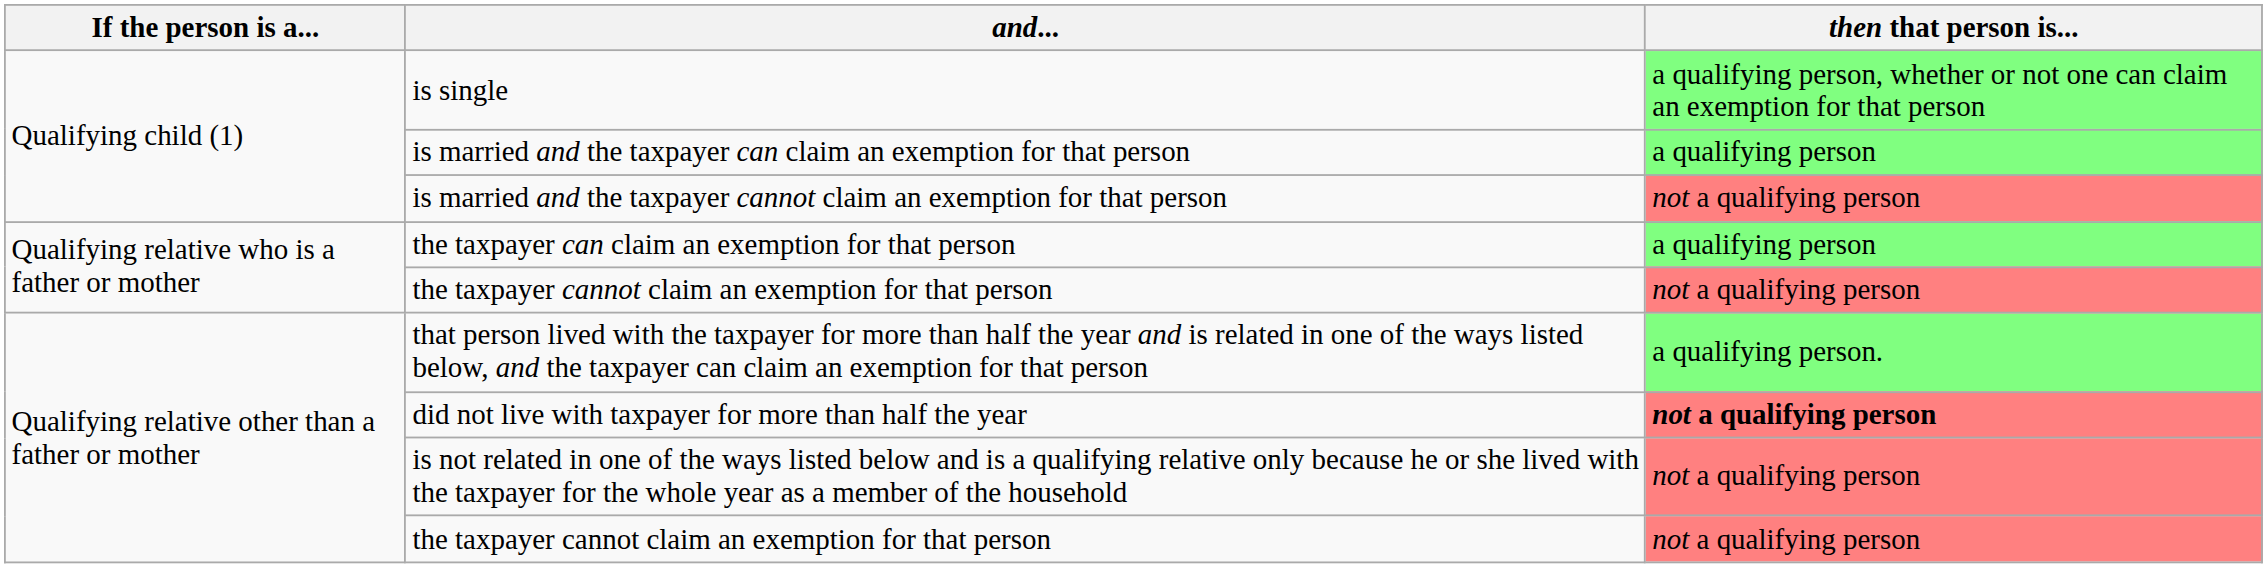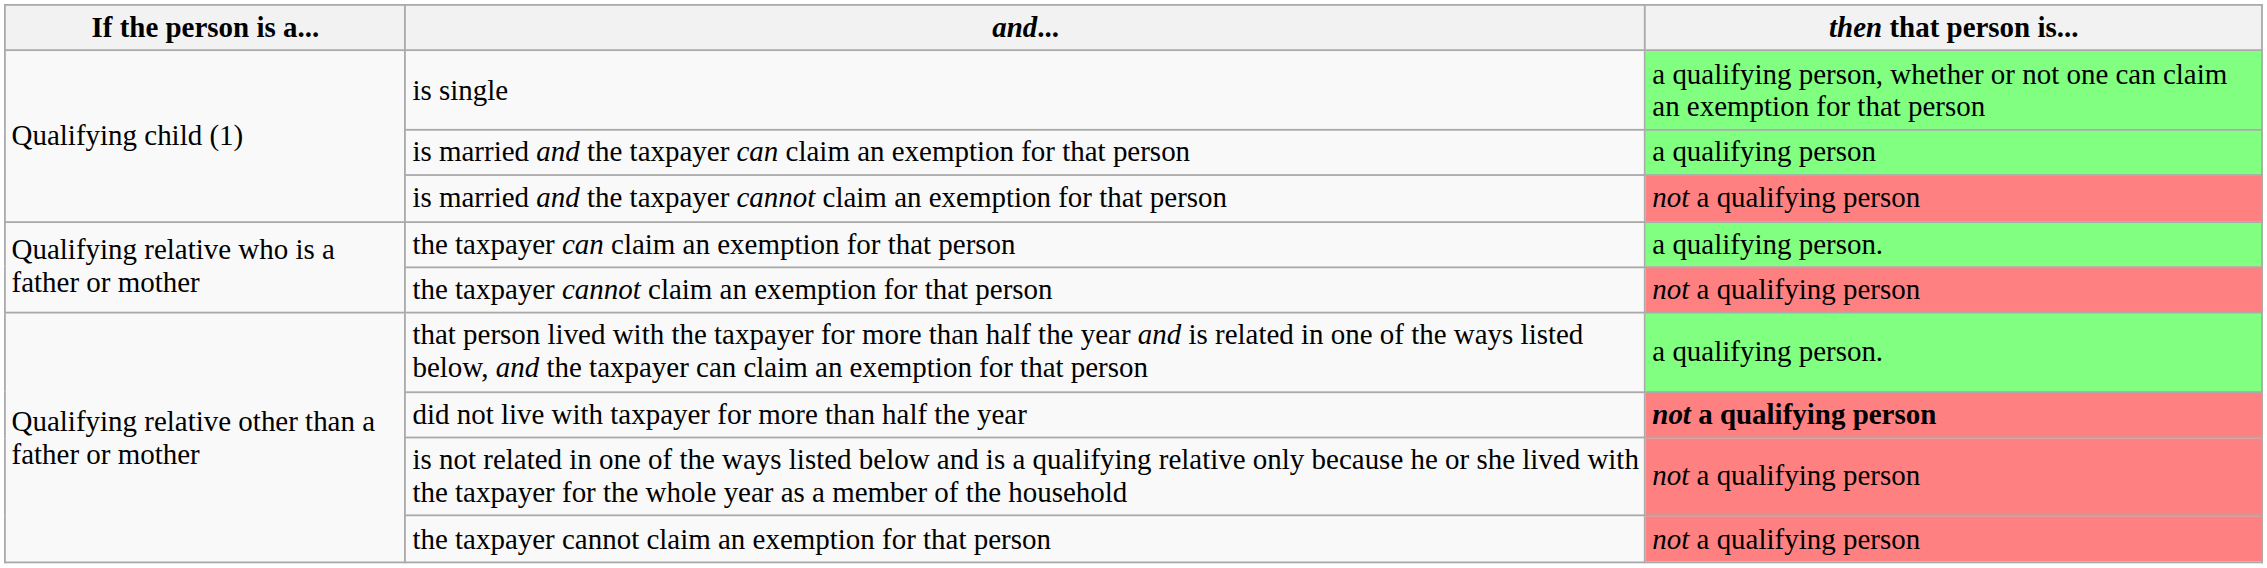 <table class="wikitable">
 <tr>
 <th>If the person is a...</th>
 <th><em>and</em>...</th>
 <th><em>then</em> that person is...</th>
 </tr>
 <tr>
 <td rowspan="3">Qualifying child (1)</td>
 <td>is single</td>
 <td bgcolor="#80ff80">a qualifying person, whether or not one can claim an exemption for that person</td>
 </tr>
 <tr>
 <td>is married <em>and</em> the taxpayer <em>can</em> claim an exemption for that person</td>
 <td bgcolor="#80ff80">a qualifying person</td>
 </tr>
 <tr>
 <td>is married <em>and</em> the taxpayer <em>cannot</em> claim an exemption for that person</td>
 <td bgcolor="#ff8080"><em>not</em> a qualifying person</td>
 </tr>
 <tr>
 <td rowspan="2">Qualifying relative who is a father or mother</td>
 <td>the taxpayer <em>can</em> claim an exemption for that person</td>
-<td bgcolor="#80ff80">a qualifying person</td>
+<td bgcolor="#80ff80">a qualifying person.</td>
 </tr>
 <tr>
 <td>the taxpayer <em>cannot</em> claim an exemption for that person</td>
 <td bgcolor="#ff8080"><em>not</em> a qualifying person</td>
 </tr>
 <tr>
 <td rowspan="4">Qualifying relative other than a father or mother</td>
 <td>that person lived with the taxpayer for more than half the year <em>and</em> is related in one of the ways listed below, <em>and</em> the taxpayer can claim an exemption for that person</td>
 <td bgcolor="#80ff80">a qualifying person.</td>
 </tr>
 <tr>
 <td>did not live with taxpayer for more than half the year</td>
 <td bgcolor="#ff8080"><strong><em>not</em> a qualifying person</strong></td>
 </tr>
 <tr>
 <td>is not related in one of the ways listed below and is a qualifying relative only because he or she lived with the taxpayer for the whole year as a member of the household</td>
 <td bgcolor="#ff8080"><em>not</em> a qualifying person</td>
 </tr>
 <tr>
 <td>the taxpayer cannot claim an exemption for that person</td>
 <td bgcolor="#ff8080"><em>not</em> a qualifying person</td>
 </tr>
 </table>
